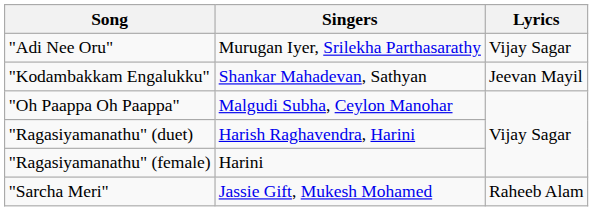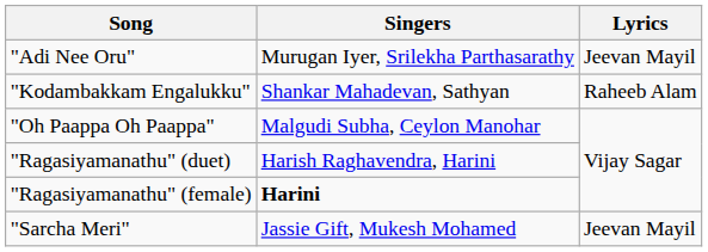 <table class="wikitable" style="font-size:95%;">
 <tr>
 <th>Song</th>
 <th>Singers</th>
 <th>Lyrics</th>
 </tr>
 <tr>
 <td>"Adi Nee Oru"</td>
 <td>Murugan Iyer, <a href='#'>Srilekha Parthasarathy</a></td>
-<td>Vijay Sagar</td>
+<td>Jeevan Mayil</td>
 </tr>
 <tr>
 <td>"Kodambakkam Engalukku"</td>
 <td><a href='#'>Shankar Mahadevan</a>, Sathyan</td>
-<td>Jeevan Mayil</td>
+<td>Raheeb Alam</td>
 </tr>
 <tr>
 <td>"Oh Paappa Oh Paappa"</td>
 <td><a href='#'>Malgudi Subha</a>, <a href='#'>Ceylon Manohar</a></td>
 <td rowspan=3>Vijay Sagar</td>
 </tr>
 <tr>
 <td>"Ragasiyamanathu" (duet)</td>
 <td><a href='#'>Harish Raghavendra</a>, <a href='#'>Harini</a></td>
 </tr>
 <tr>
 <td>"Ragasiyamanathu" (female)</td>
-<td>Harini</td>
+<td><strong>Harini</strong></td>
 </tr>
 <tr>
 <td>"Sarcha Meri"</td>
 <td><a href='#'>Jassie Gift</a>, <a href='#'>Mukesh Mohamed</a></td>
-<td>Raheeb Alam</td>
+<td>Jeevan Mayil</td>
 </tr>
 </table>
